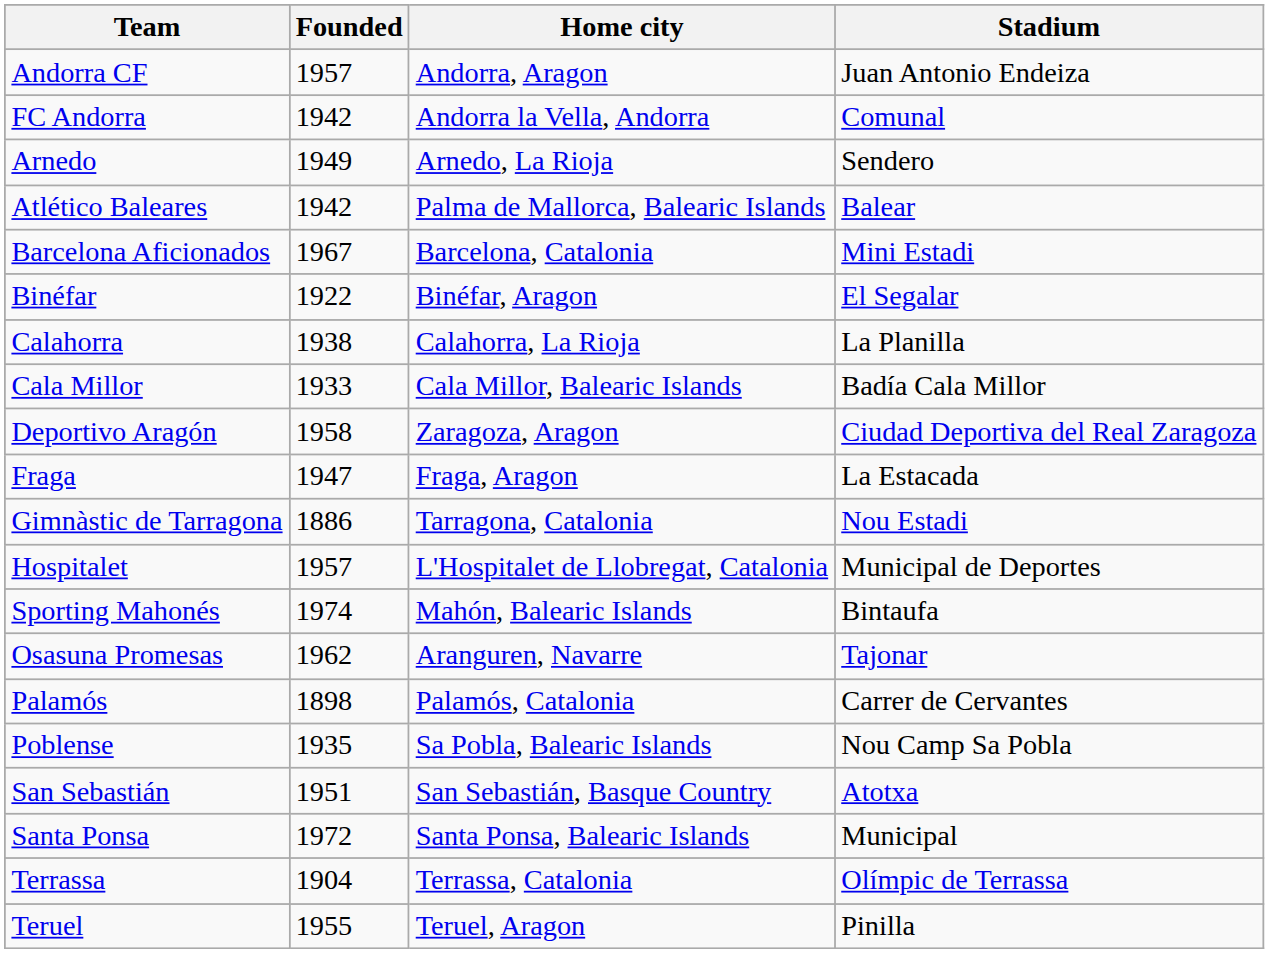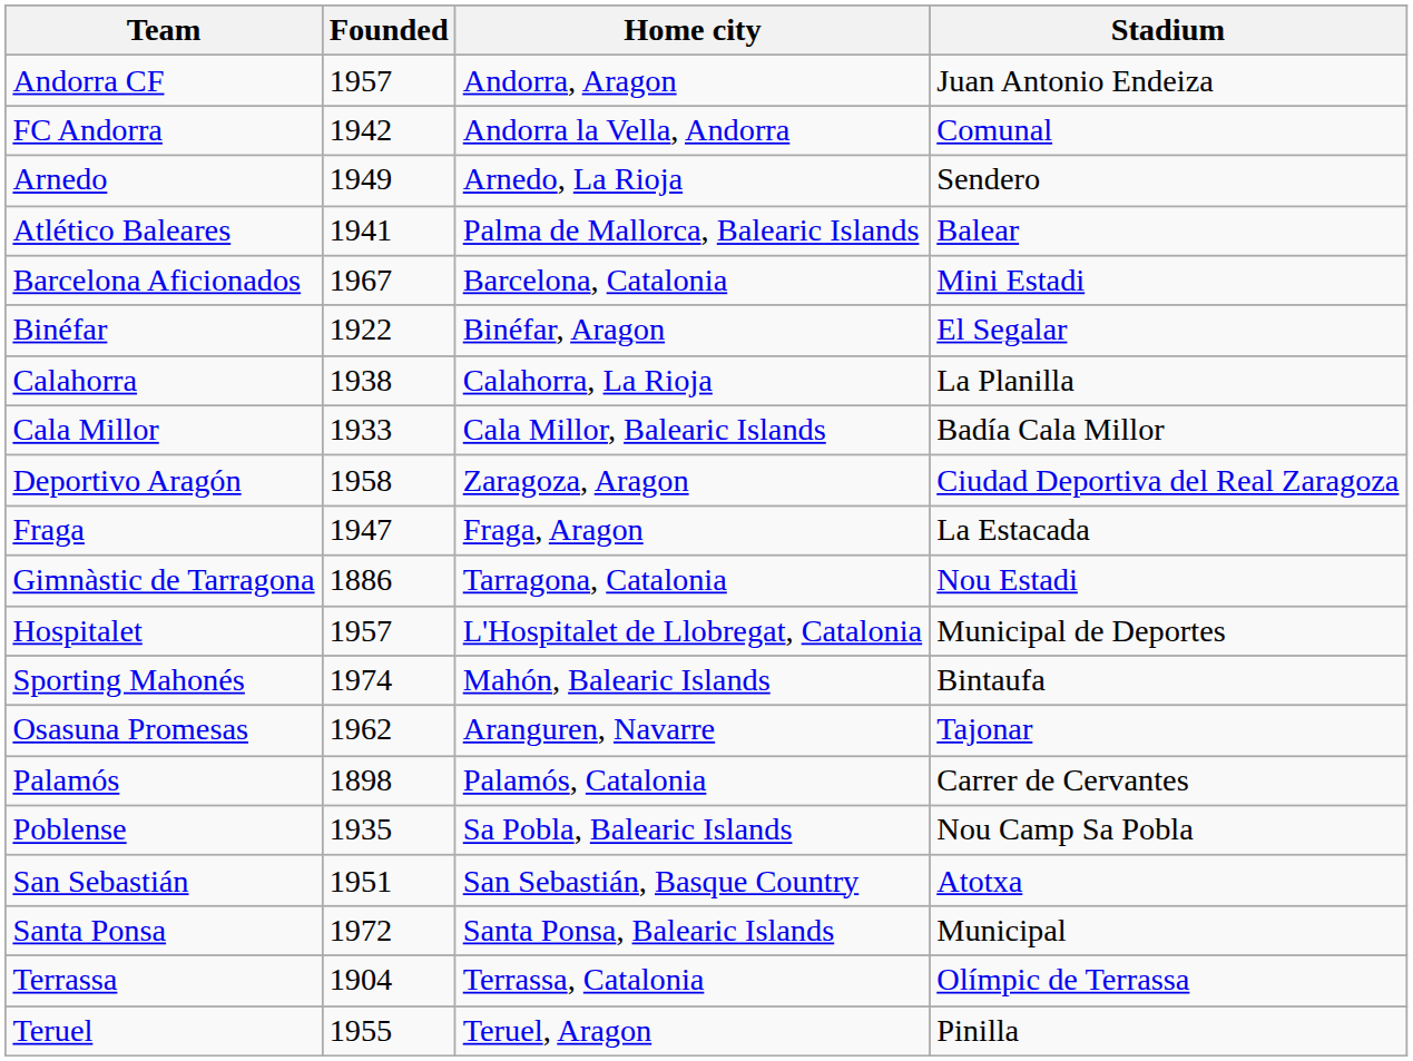 <table class="wikitable sortable">
 <tr>
 <th>Team</th>
 <th>Founded</th>
 <th>Home city</th>
 <th>Stadium</th>
 </tr>
 <tr>
 <td><a href='#'>Andorra CF</a></td>
 <td>1957</td>
 <td><a href='#'>Andorra</a>, <a href='#'>Aragon</a></td>
 <td>Juan Antonio Endeiza</td>
 </tr>
 <tr>
 <td><a href='#'>FC Andorra</a></td>
 <td>1942</td>
 <td><a href='#'>Andorra la Vella</a>, <a href='#'>Andorra</a></td>
 <td><a href='#'>Comunal</a></td>
 </tr>
 <tr>
 <td><a href='#'>Arnedo</a></td>
 <td>1949</td>
 <td><a href='#'>Arnedo</a>, <a href='#'>La Rioja</a></td>
 <td>Sendero</td>
 </tr>
 <tr>
 <td><a href='#'>Atlético Baleares</a></td>
-<td>1942</td>
+<td>1941</td>
 <td><a href='#'>Palma de Mallorca</a>, <a href='#'>Balearic Islands</a></td>
 <td><a href='#'>Balear</a></td>
 </tr>
 <tr>
 <td><a href='#'>Barcelona Aficionados</a></td>
 <td>1967</td>
 <td><a href='#'>Barcelona</a>, <a href='#'>Catalonia</a></td>
 <td><a href='#'>Mini Estadi</a></td>
 </tr>
 <tr>
 <td><a href='#'>Binéfar</a></td>
 <td>1922</td>
 <td><a href='#'>Binéfar</a>, <a href='#'>Aragon</a></td>
 <td><a href='#'>El Segalar</a></td>
 </tr>
 <tr>
 <td><a href='#'>Calahorra</a></td>
 <td>1938</td>
 <td><a href='#'>Calahorra</a>, <a href='#'>La Rioja</a></td>
 <td>La Planilla</td>
 </tr>
 <tr>
 <td><a href='#'>Cala Millor</a></td>
 <td>1933</td>
 <td><a href='#'>Cala Millor</a>, <a href='#'>Balearic Islands</a></td>
 <td>Badía Cala Millor</td>
 </tr>
 <tr>
 <td><a href='#'>Deportivo Aragón</a></td>
 <td>1958</td>
 <td><a href='#'>Zaragoza</a>, <a href='#'>Aragon</a></td>
 <td><a href='#'>Ciudad Deportiva del Real Zaragoza</a></td>
 </tr>
 <tr>
 <td><a href='#'>Fraga</a></td>
 <td>1947</td>
 <td><a href='#'>Fraga</a>, <a href='#'>Aragon</a></td>
 <td>La Estacada</td>
 </tr>
 <tr>
 <td><a href='#'>Gimnàstic de Tarragona</a></td>
 <td>1886</td>
 <td><a href='#'>Tarragona</a>, <a href='#'>Catalonia</a></td>
 <td><a href='#'>Nou Estadi</a></td>
 </tr>
 <tr>
 <td><a href='#'>Hospitalet</a></td>
 <td>1957</td>
 <td><a href='#'>L'Hospitalet de Llobregat</a>, <a href='#'>Catalonia</a></td>
 <td>Municipal de Deportes</td>
 </tr>
 <tr>
 <td><a href='#'>Sporting Mahonés</a></td>
 <td>1974</td>
 <td><a href='#'>Mahón</a>, <a href='#'>Balearic Islands</a></td>
 <td>Bintaufa</td>
 </tr>
 <tr>
 <td><a href='#'>Osasuna Promesas</a></td>
 <td>1962</td>
 <td><a href='#'>Aranguren</a>, <a href='#'>Navarre</a></td>
 <td><a href='#'>Tajonar</a></td>
 </tr>
 <tr>
 <td><a href='#'>Palamós</a></td>
 <td>1898</td>
 <td><a href='#'>Palamós</a>, <a href='#'>Catalonia</a></td>
 <td>Carrer de Cervantes</td>
 </tr>
 <tr>
 <td><a href='#'>Poblense</a></td>
 <td>1935</td>
 <td><a href='#'>Sa Pobla</a>, <a href='#'>Balearic Islands</a></td>
 <td>Nou Camp Sa Pobla</td>
 </tr>
 <tr>
 <td><a href='#'>San Sebastián</a></td>
 <td>1951</td>
 <td><a href='#'>San Sebastián</a>, <a href='#'>Basque Country</a></td>
 <td><a href='#'>Atotxa</a></td>
 </tr>
 <tr>
 <td><a href='#'>Santa Ponsa</a></td>
 <td>1972</td>
 <td><a href='#'>Santa Ponsa</a>, <a href='#'>Balearic Islands</a></td>
 <td>Municipal</td>
 </tr>
 <tr>
 <td><a href='#'>Terrassa</a></td>
 <td>1904</td>
 <td><a href='#'>Terrassa</a>, <a href='#'>Catalonia</a></td>
 <td><a href='#'>Olímpic de Terrassa</a></td>
 </tr>
 <tr>
 <td><a href='#'>Teruel</a></td>
 <td>1955</td>
 <td><a href='#'>Teruel</a>, <a href='#'>Aragon</a></td>
 <td>Pinilla</td>
 </tr>
 </table>
